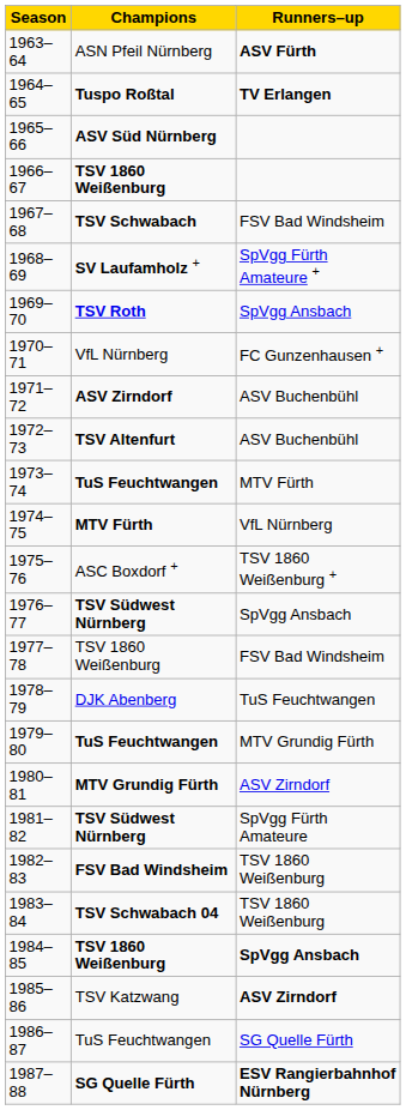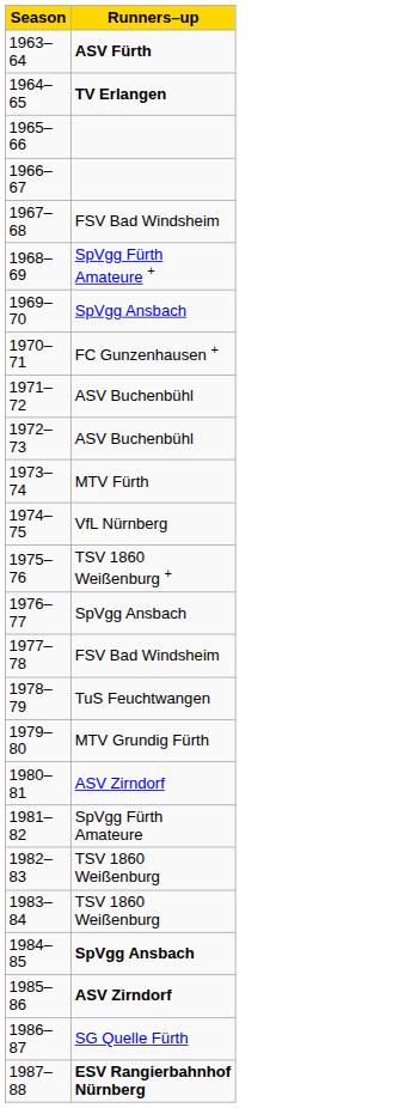 <table class="wikitable">
 <tr align="center" bgcolor="#FFD700">
 <td width="60"><strong>Season</strong></td>
-<td width="160"><strong>Champions</strong></td>
 <td width="160"><strong>Runners–up</strong></td>
 </tr>
 <tr>
 <td>1963–64</td>
-<td>ASN Pfeil Nürnberg</td>
 <td><strong>ASV Fürth</strong></td>
 </tr>
 <tr>
 <td>1964–65</td>
-<td><strong>Tuspo Roßtal</strong></td>
 <td><strong>TV Erlangen</strong></td>
 </tr>
 <tr>
 <td>1965–66</td>
-<td><strong>ASV Süd Nürnberg</strong></td>
 <td></td>
 </tr>
 <tr>
 <td>1966–67</td>
-<td><strong>TSV 1860 Weißenburg</strong></td>
 <td></td>
 </tr>
 <tr>
 <td>1967–68</td>
-<td><strong>TSV Schwabach</strong></td>
 <td>FSV Bad Windsheim</td>
 </tr>
 <tr>
 <td>1968–69</td>
-<td><strong>SV Laufamholz</strong> <sup>+</sup></td>
 <td><a href='#'>SpVgg Fürth Amateure</a> <sup>+</sup></td>
 </tr>
 <tr>
 <td>1969–70</td>
-<td><strong><a href='#'>TSV Roth</a></strong></td>
 <td><a href='#'>SpVgg Ansbach</a></td>
 </tr>
 <tr>
 <td>1970–71</td>
-<td>VfL Nürnberg</td>
 <td>FC Gunzenhausen <sup>+</sup></td>
 </tr>
 <tr>
 <td>1971–72</td>
-<td><strong>ASV Zirndorf</strong></td>
 <td>ASV Buchenbühl</td>
 </tr>
 <tr>
 <td>1972–73</td>
-<td><strong>TSV Altenfurt</strong></td>
 <td>ASV Buchenbühl</td>
 </tr>
 <tr>
 <td>1973–74</td>
-<td><strong>TuS Feuchtwangen</strong></td>
 <td>MTV Fürth</td>
 </tr>
 <tr>
 <td>1974–75</td>
-<td><strong>MTV Fürth</strong></td>
 <td>VfL Nürnberg</td>
 </tr>
 <tr>
 <td>1975–76</td>
-<td>ASC Boxdorf <sup>+</sup></td>
 <td>TSV 1860 Weißenburg <sup>+</sup></td>
 </tr>
 <tr>
 <td>1976–77</td>
-<td><strong>TSV Südwest Nürnberg</strong></td>
 <td>SpVgg Ansbach</td>
 </tr>
 <tr>
 <td>1977–78</td>
-<td>TSV 1860 Weißenburg</td>
 <td>FSV Bad Windsheim</td>
 </tr>
 <tr>
 <td>1978–79</td>
-<td><a href='#'>DJK Abenberg</a></td>
 <td>TuS Feuchtwangen</td>
 </tr>
 <tr>
 <td>1979–80</td>
-<td><strong>TuS Feuchtwangen</strong></td>
 <td>MTV Grundig Fürth</td>
 </tr>
 <tr>
 <td>1980–81</td>
-<td><strong>MTV Grundig Fürth</strong></td>
 <td><a href='#'>ASV Zirndorf</a></td>
 </tr>
 <tr>
 <td>1981–82</td>
-<td><strong>TSV Südwest Nürnberg</strong></td>
 <td>SpVgg Fürth Amateure</td>
 </tr>
 <tr>
 <td>1982–83</td>
-<td><strong>FSV Bad Windsheim</strong></td>
 <td>TSV 1860 Weißenburg</td>
 </tr>
 <tr>
 <td>1983–84</td>
-<td><strong>TSV Schwabach 04</strong></td>
 <td>TSV 1860 Weißenburg</td>
 </tr>
 <tr>
 <td>1984–85</td>
-<td><strong>TSV 1860 Weißenburg</strong></td>
 <td><strong>SpVgg Ansbach</strong></td>
 </tr>
 <tr>
 <td>1985–86</td>
-<td>TSV Katzwang</td>
 <td><strong>ASV Zirndorf</strong></td>
 </tr>
 <tr>
 <td>1986–87</td>
-<td>TuS Feuchtwangen</td>
 <td><a href='#'>SG Quelle Fürth</a></td>
 </tr>
 <tr>
 <td>1987–88</td>
-<td><strong>SG Quelle Fürth</strong></td>
 <td><strong>ESV Rangierbahnhof Nürnberg</strong></td>
 </tr>
 </table>
